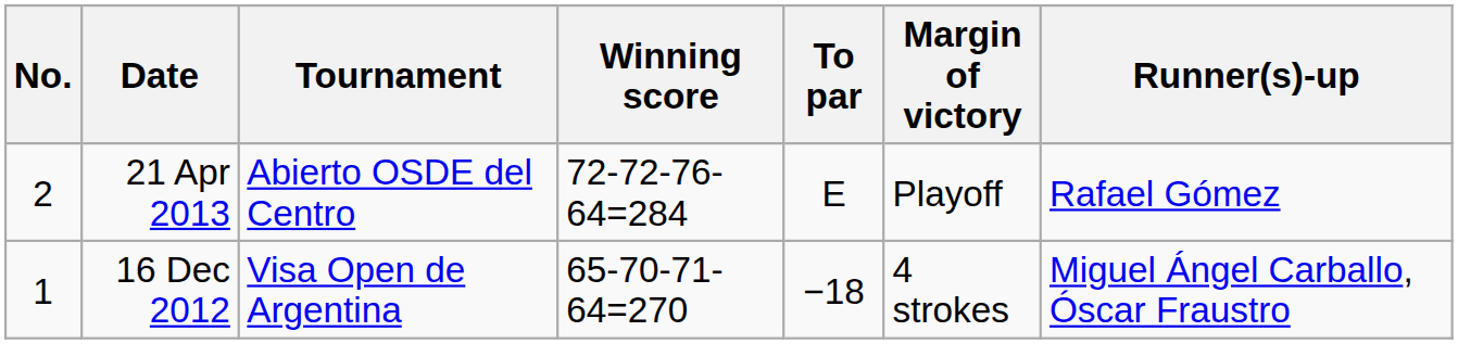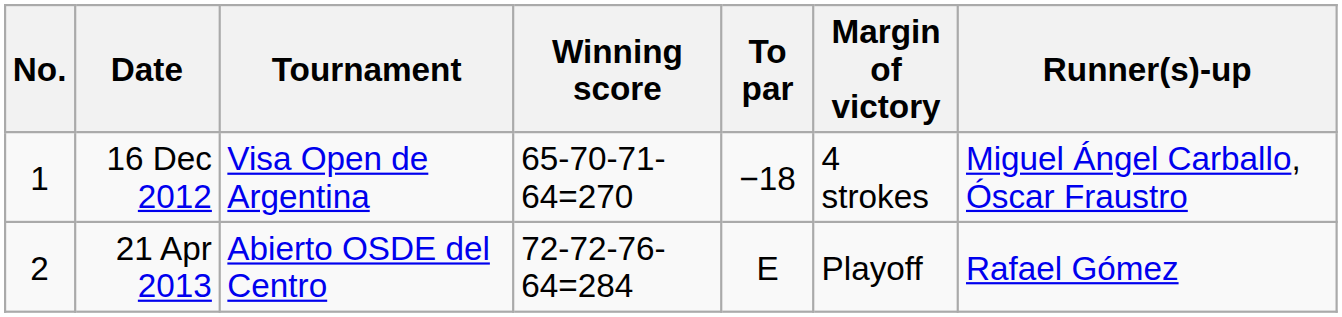 <table class="wikitable" style="font-size:95%;">
 <tr>
 <th>No.</th>
 <th>Date</th>
 <th>Tournament</th>
 <th>Winning score</th>
 <th>To par</th>
 <th>Margin of<br>victory</th>
 <th>Runner(s)-up</th>
 </tr>
 <tr>
+<td align=center>1</td>
+<td align=right>16 Dec <a href='#'>2012</a></td>
+<td><a href='#'>Visa Open de Argentina</a></td>
+<td>65-70-71-64=270</td>
+<td align=center>−18</td>
+<td>4 strokes</td>
+<td> <a href='#'>Miguel Ángel Carballo</a>,  <a href='#'>Óscar Fraustro</a></td>
+</tr>
+<tr>
 <td align=center>2</td>
 <td align=right>21 Apr <a href='#'>2013</a></td>
 <td><a href='#'>Abierto OSDE del Centro</a></td>
 <td>72-72-76-64=284</td>
 <td align=center>E</td>
 <td>Playoff</td>
 <td> <a href='#'>Rafael Gómez</a></td>
 </tr>
-<tr>
-<td align=center>1</td>
-<td align=right>16 Dec <a href='#'>2012</a></td>
-<td><a href='#'>Visa Open de Argentina</a></td>
-<td>65-70-71-64=270</td>
-<td align=center>−18</td>
-<td>4 strokes</td>
-<td> <a href='#'>Miguel Ángel Carballo</a>,  <a href='#'>Óscar Fraustro</a></td>
-</tr>
 </table>
